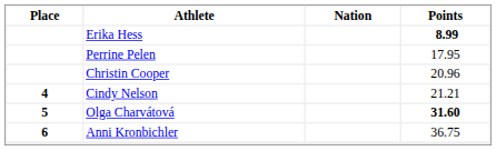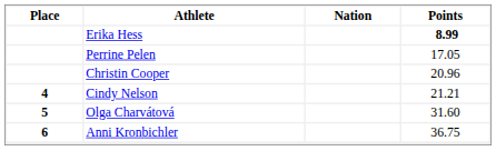 <table style="border-style:solid;border-width:1px;border-color:#808080;background-color:#EFEFEF" cellspacing="2" cellpadding="2" width="600px">
 <tr align="center" valign="top" bgcolor="#FFFFFF">
 <th>Place</th>
 <th>Athlete</th>
 <th>Nation</th>
 <th>Points</th>
 </tr>
 <tr align="center" valign="top" bgcolor="#FFFFFF">
 <th></th>
 <td align="left"><a href='#'>Erika Hess</a></td>
 <td align="left"></td>
 <td><strong> 8.99</strong></td>
 </tr>
 <tr align="center" valign="top" bgcolor="#FFFFFF">
 <th></th>
 <td align="left"><a href='#'>Perrine Pelen</a></td>
 <td align="left"></td>
-<td>17.95</td>
+<td>17.05</td>
 </tr>
 <tr align="center" valign="top" bgcolor="#FFFFFF">
 <th></th>
 <td align="left"><a href='#'>Christin Cooper</a></td>
 <td align="left"></td>
 <td>20.96</td>
 </tr>
 <tr align="center" valign="top" bgcolor="#FFFFFF">
 <th>4</th>
 <td align="left"><a href='#'>Cindy Nelson</a></td>
 <td align="left"></td>
 <td>21.21</td>
 </tr>
 <tr align="center" valign="top" bgcolor="#FFFFFF">
 <th>5</th>
 <td align="left"><a href='#'>Olga Charvátová</a></td>
 <td align="left"></td>
-<td><strong>31.60</strong></td>
+<td>31.60</td>
 </tr>
 <tr align="center" valign="top" bgcolor="#FFFFFF">
 <th>6</th>
 <td align="left"><a href='#'>Anni Kronbichler</a></td>
 <td align="left"></td>
 <td>36.75</td>
 </tr>
 <tr align="center" valign="top" bgcolor="#FFFFFF">
 </tr>
 </table>
